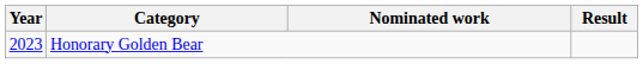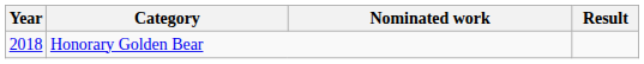 <table class=wikitable>
 <tr>
 <th scope="col" style="width:1em;">Year</th>
 <th scope="col" style="width:33em;">Category</th>
 <th scope="col" style="width:39em;">Nominated work</th>
 <th scope="col" style="width:5em;">Result</th>
 </tr>
 <tr>
-<td><a href='#'>2023</a></td>
+<td><a href='#'>2018</a></td>
 <td colspan="2"><a href='#'>Honorary Golden Bear</a></td>
 <td></td>
 </tr>
 </table>
